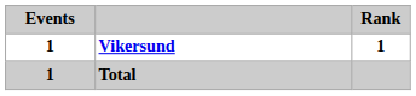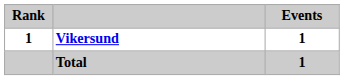 <table class="wikitable plainrowheaders" style="background:#fff; font-size:86%; line-height:16px; border:grey solid 1px; border-collapse:collapse;">
 <tr style="background:#ccc; text-align:center;">
+<th style="background:#ccc;" width="40">Rank</th>
+<th style="background:#ccc;" width="200"></th>
 <th style="background:#ccc;" width="65">Events</th>
-<th style="background:#ccc;" width="200"></th>
-<th style="background:#ccc;" width="40">Rank</th>
 </tr>
 <tr style="text-align:center">
+<td style="text-align:center"><strong>1</strong></td>
+<td style="text-align:left"> <strong><a href='#'>Vikersund</a></strong></td>
 <td><strong>1</strong></td>
-<td style="text-align:left"> <strong><a href='#'>Vikersund</a></strong></td>
-<td style="text-align:center"><strong>1</strong></td>
 </tr>
 <tr style="text-align:center; background:#D3D3D3">
+<th style="background:#ccc;"></th>
+<th style="text-align:left; background:#ccc">Total</th>
 <th style="background:#ccc;">1</th>
-<th style="text-align:left; background:#ccc">Total</th>
-<th style="background:#ccc;"></th>
 </tr>
 </table>
